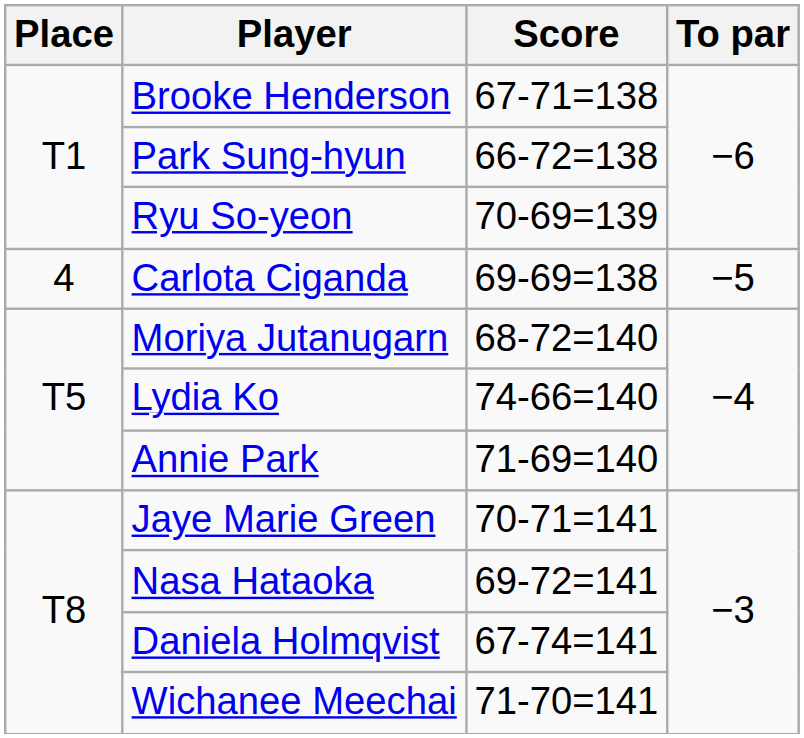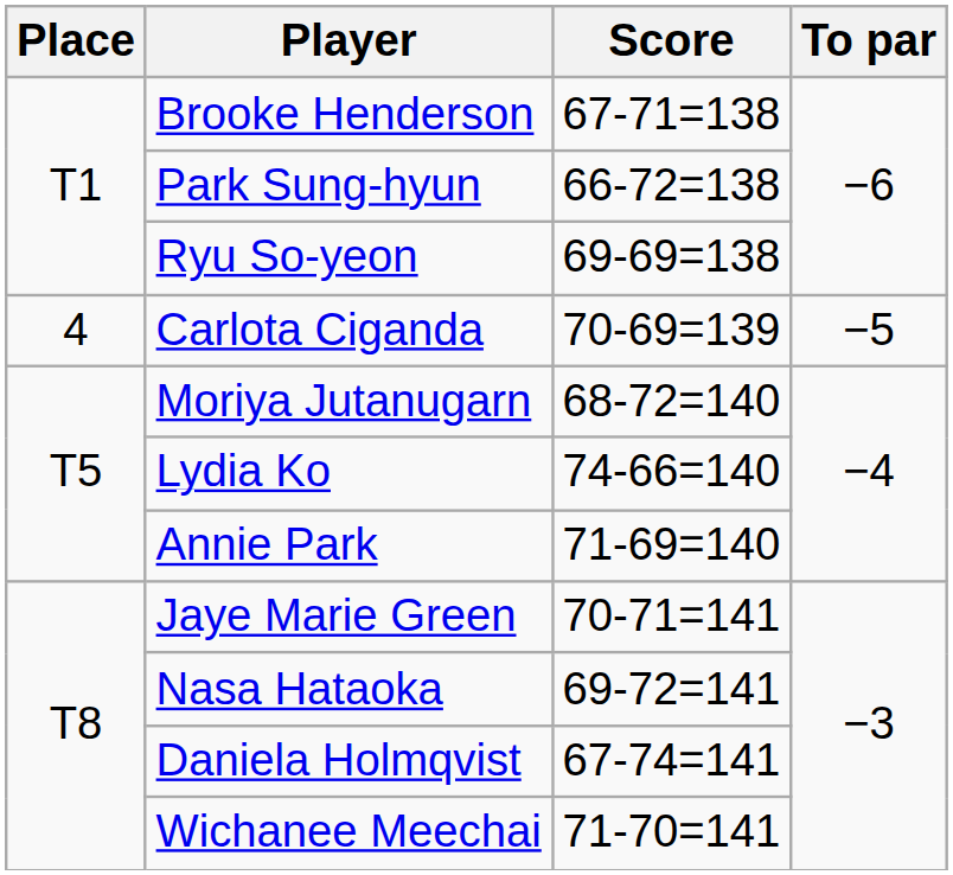 <table class="wikitable">
 <tr>
 <th>Place</th>
 <th>Player</th>
 <th>Score</th>
 <th>To par</th>
 </tr>
 <tr>
 <td align=center rowspan=3>T1</td>
 <td> <a href='#'>Brooke Henderson</a></td>
 <td>67-71=138</td>
 <td align=center rowspan=3>−6</td>
 </tr>
 <tr>
 <td> <a href='#'>Park Sung-hyun</a></td>
 <td>66-72=138</td>
 </tr>
 <tr>
 <td> <a href='#'>Ryu So-yeon</a></td>
-<td>70-69=139</td>
+<td>69-69=138</td>
 </tr>
 <tr>
 <td align=center>4</td>
 <td> <a href='#'>Carlota Ciganda</a></td>
-<td>69-69=138</td>
+<td>70-69=139</td>
 <td align=center>−5</td>
 </tr>
 <tr>
 <td align=center rowspan=3>T5</td>
 <td> <a href='#'>Moriya Jutanugarn</a></td>
 <td>68-72=140</td>
 <td align=center rowspan=3>−4</td>
 </tr>
 <tr>
 <td> <a href='#'>Lydia Ko</a></td>
 <td>74-66=140</td>
 </tr>
 <tr>
 <td> <a href='#'>Annie Park</a></td>
 <td>71-69=140</td>
 </tr>
 <tr>
 <td align=center rowspan=4>T8</td>
 <td> <a href='#'>Jaye Marie Green</a></td>
 <td>70-71=141</td>
 <td align=center rowspan=4>−3</td>
 </tr>
 <tr>
 <td> <a href='#'>Nasa Hataoka</a></td>
 <td>69-72=141</td>
 </tr>
 <tr>
 <td> <a href='#'>Daniela Holmqvist</a></td>
 <td>67-74=141</td>
 </tr>
 <tr>
 <td> <a href='#'>Wichanee Meechai</a></td>
 <td>71-70=141</td>
 </tr>
 </table>
